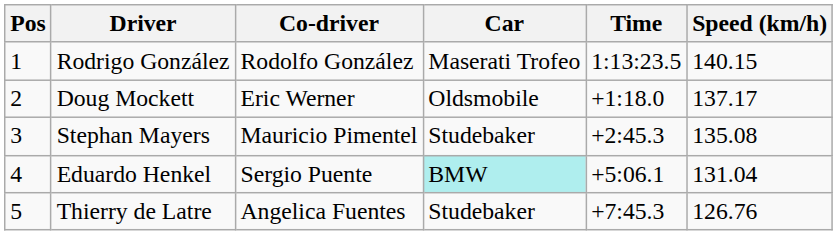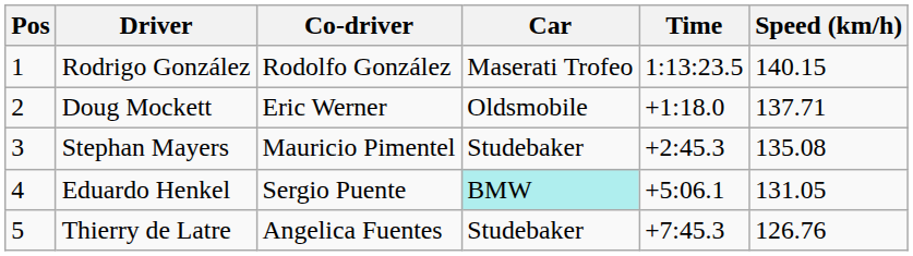 <table class="wikitable">
 <tr>
 <th>Pos</th>
 <th>Driver</th>
 <th>Co-driver</th>
 <th>Car</th>
 <th>Time</th>
 <th>Speed (km/h)</th>
 </tr>
 <tr>
 <td>1</td>
 <td> Rodrigo González</td>
 <td> Rodolfo González</td>
 <td>Maserati Trofeo</td>
 <td>1:13:23.5</td>
 <td>140.15</td>
 </tr>
 <tr>
 <td>2</td>
 <td> Doug Mockett</td>
 <td> Eric Werner</td>
 <td>Oldsmobile</td>
 <td>+1:18.0</td>
-<td>137.17</td>
+<td>137.71</td>
 </tr>
 <tr>
 <td>3</td>
 <td> Stephan Mayers</td>
 <td> Mauricio Pimentel</td>
 <td>Studebaker</td>
 <td>+2:45.3</td>
 <td>135.08</td>
 </tr>
 <tr>
 <td>4</td>
 <td> Eduardo Henkel</td>
 <td> Sergio Puente</td>
 <td style="background: paleturquoise;">BMW</td>
 <td>+5:06.1</td>
-<td>131.04</td>
+<td>131.05</td>
 </tr>
 <tr>
 <td>5</td>
 <td> Thierry de Latre</td>
 <td> Angelica Fuentes</td>
 <td>Studebaker</td>
 <td>+7:45.3</td>
 <td>126.76</td>
 </tr>
 </table>
